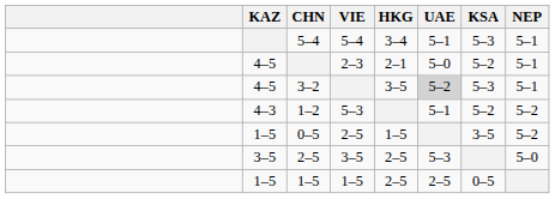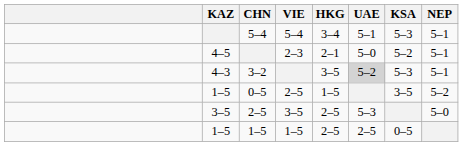 <table class="wikitable" style="text-align:center">
 <tr>
 <th width="250"> </th>
 <th width="40">KAZ</th>
 <th width="40">CHN</th>
 <th width="40">VIE</th>
 <th width="40">HKG</th>
 <th width="40">UAE</th>
 <th width="40">KSA</th>
 <th width="40">NEP</th>
 </tr>
 <tr>
 <td align=left></td>
 <th></th>
 <td>5–4</td>
 <td>5–4</td>
 <td>3–4</td>
 <td>5–1</td>
 <td>5–3</td>
 <td>5–1</td>
 </tr>
 <tr>
 <td align=left></td>
 <td>4–5</td>
 <th></th>
 <td>2–3</td>
 <td>2–1</td>
 <td>5–0</td>
 <td>5–2</td>
 <td>5–1</td>
 </tr>
 <tr>
 <td align=left></td>
-<td>4–5</td>
+<td>4–3</td>
 <td>3–2</td>
 <th></th>
 <td>3–5</td>
 <td style="background: lightgrey;">5–2</td>
 <td>5–3</td>
 <td>5–1</td>
-</tr>
-<tr>
-<td align=left></td>
-<td>4–3</td>
-<td>1–2</td>
-<td>5–3</td>
-<th></th>
-<td>5–1</td>
-<td>5–2</td>
-<td>5–2</td>
 </tr>
 <tr>
 <td align=left></td>
 <td>1–5</td>
 <td>0–5</td>
 <td>2–5</td>
 <td>1–5</td>
 <th></th>
 <td>3–5</td>
 <td>5–2</td>
 </tr>
 <tr>
 <td align=left></td>
 <td>3–5</td>
 <td>2–5</td>
 <td>3–5</td>
 <td>2–5</td>
 <td>5–3</td>
 <th></th>
 <td>5–0</td>
 </tr>
 <tr>
 <td align=left></td>
 <td>1–5</td>
 <td>1–5</td>
 <td>1–5</td>
 <td>2–5</td>
 <td>2–5</td>
 <td>0–5</td>
 <th></th>
 </tr>
 </table>
